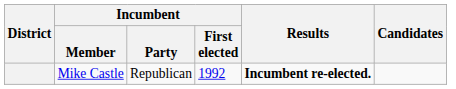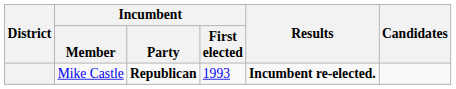 <table class="wikitable sortable">
 <tr>
 <th rowspan=2>District</th>
 <th colspan=3>Incumbent</th>
 <th rowspan=2>Results</th>
 <th rowspan=2 class="unsortable">Candidates</th>
 </tr>
 <tr valign=bottom>
 <th>Member</th>
 <th>Party</th>
 <th>First<br>elected</th>
 </tr>
 <tr>
 <th></th>
 <td><a href='#'>Mike Castle</a></td>
-<td>Republican</td>
-<td><a href='#'>1992</a></td>
+<td><strong>Republican</strong></td>
+<td><a href='#'>1993</a></td>
 <td><strong>Incumbent re-elected.</strong></td>
 <td nowrap><br></td>
 </tr>
 </table>
